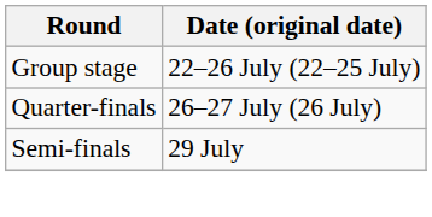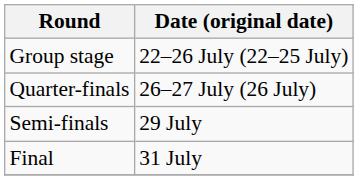 <table class="wikitable" style="text-align: left">
 <tr>
 <th>Round</th>
 <th>Date (original date)</th>
 </tr>
 <tr>
 <td>Group stage</td>
 <td>22–26 July (22–25 July)</td>
 </tr>
 <tr>
 <td>Quarter-finals</td>
 <td>26–27 July (26 July)</td>
 </tr>
 <tr>
 <td>Semi-finals</td>
 <td>29 July</td>
 </tr>
 <tr>
+<td>Final</td>
+<td>31 July</td>
+</tr>
+<tr>
 </tr>
 </table>
